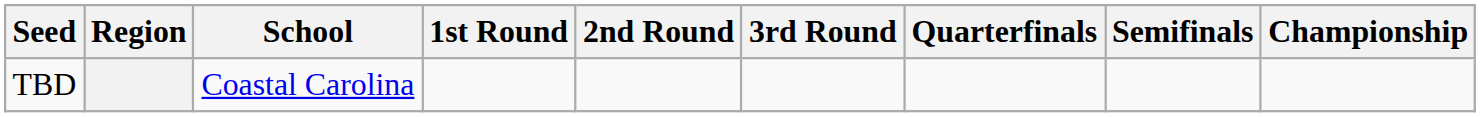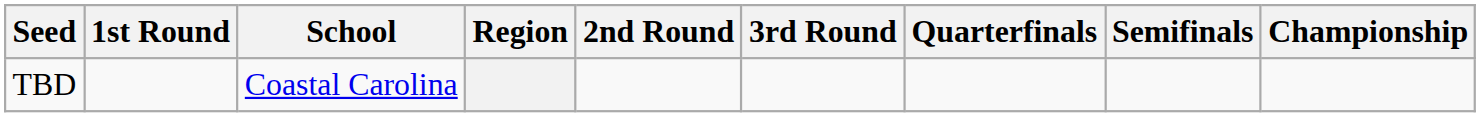 <table class="sortable wikitable" style="white-space:nowrap; font-size:90%;">
 <tr>
 <th>Seed</th>
+<th>1st Round</th>
+<th>School</th>
 <th>Region</th>
-<th>School</th>
-<th>1st Round</th>
 <th>2nd Round</th>
 <th>3rd Round</th>
 <th>Quarterfinals</th>
 <th>Semifinals</th>
 <th>Championship</th>
 </tr>
 <tr>
 <td>TBD</td>
+<td></td>
+<td><a href='#'>Coastal Carolina</a></td>
 <th></th>
-<td><a href='#'>Coastal Carolina</a></td>
-<td></td>
 <td></td>
 <td></td>
 <td></td>
 <td></td>
 <td></td>
 </tr>
 </table>
